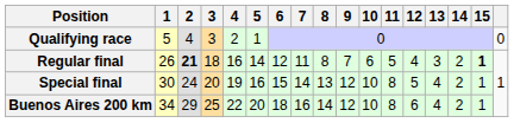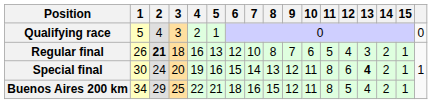 <table class="wikitable" style="font-size: 85%;">
 <tr>
 <th>Position</th>
 <th>1</th>
 <th>2</th>
 <th>3</th>
 <th>4</th>
 <th>5</th>
 <th>6</th>
 <th>7</th>
 <th>8</th>
 <th>9</th>
 <th>10</th>
 <th>11</th>
 <th>12</th>
 <th>13</th>
 <th>14</th>
 <th>15</th>
 <th></th>
 </tr>
 <tr align="center">
 <th>Qualifying race</th>
 <td style="background:#FFFFBF;">5</td>
 <td style="background:#DFDFDF;">4</td>
 <td style="background:#FFDF9F;">3</td>
 <td style="background:#DFFFDF;">2</td>
 <td style="background:#DFFFDF;">1</td>
 <td style="background:#CFCFFF;" colspan=10 align=center>0</td>
 <td>0</td>
 </tr>
 <tr align="center">
 <th>Regular final</th>
 <td style="background:#FFFFBF;">26</td>
 <td style="background:#DFDFDF;"><strong>21</strong></td>
 <td style="background:#FFDF9F;">18</td>
 <td style="background:#DFFFDF;">16</td>
-<td style="background:#DFFFDF;">14</td>
+<td style="background:#DFFFDF;">13</td>
 <td style="background:#DFFFDF;">12</td>
-<td style="background:#DFFFDF;">11</td>
+<td style="background:#DFFFDF;">10</td>
 <td style="background:#DFFFDF;">8</td>
 <td style="background:#DFFFDF;">7</td>
 <td style="background:#DFFFDF;">6</td>
 <td style="background:#DFFFDF;">5</td>
 <td style="background:#DFFFDF;">4</td>
 <td style="background:#DFFFDF;">3</td>
 <td style="background:#DFFFDF;">2</td>
-<td style="background:#DFFFDF;"><strong>1</strong></td>
+<td style="background:#DFFFDF;">1</td>
 <td rowspan=3>1</td>
 </tr>
 <tr align="center">
 <th>Special final</th>
 <td style="background:#FFFFBF;">30</td>
 <td style="background:#DFDFDF;">24</td>
 <td style="background:#FFDF9F;">20</td>
 <td style="background:#DFFFDF;">19</td>
 <td style="background:#DFFFDF;">16</td>
 <td style="background:#DFFFDF;">15</td>
 <td style="background:#DFFFDF;">14</td>
 <td style="background:#DFFFDF;">13</td>
 <td style="background:#DFFFDF;">12</td>
-<td style="background:#DFFFDF;">10</td>
+<td style="background:#DFFFDF;">11</td>
 <td style="background:#DFFFDF;">8</td>
-<td style="background:#DFFFDF;">5</td>
-<td style="background:#DFFFDF;">4</td>
+<td style="background:#DFFFDF;">6</td>
+<td style="background:#DFFFDF;"><strong>4</strong></td>
 <td style="background:#DFFFDF;">2</td>
 <td style="background:#DFFFDF;">1</td>
 </tr>
 <tr align="center">
 <th>Buenos Aires 200 km</th>
 <td style="background:#FFFFBF;">34</td>
 <td style="background:#DFDFDF;">29</td>
 <td style="background:#FFDF9F;">25</td>
 <td style="background:#DFFFDF;">22</td>
-<td style="background:#DFFFDF;">20</td>
+<td style="background:#DFFFDF;">21</td>
 <td style="background:#DFFFDF;">18</td>
 <td style="background:#DFFFDF;">16</td>
-<td style="background:#DFFFDF;">14</td>
+<td style="background:#DFFFDF;">15</td>
 <td style="background:#DFFFDF;">12</td>
-<td style="background:#DFFFDF;">10</td>
+<td style="background:#DFFFDF;">11</td>
 <td style="background:#DFFFDF;">8</td>
-<td style="background:#DFFFDF;">6</td>
+<td style="background:#DFFFDF;">5</td>
 <td style="background:#DFFFDF;">4</td>
 <td style="background:#DFFFDF;">2</td>
 <td style="background:#DFFFDF;">1</td>
 </tr>
 </table>
